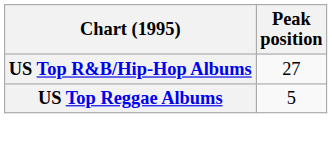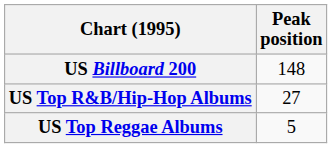 <table class="wikitable sortable plainrowheaders" style="text-align:center">
 <tr>
 <th scope="col">Chart (1995)</th>
 <th scope="col">Peak<br>position</th>
+</tr>
+<tr>
+<th scope="row">US <a href='#'><em>Billboard</em> 200</a></th>
+<td>148</td>
 </tr>
 <tr>
 <th scope="row">US <a href='#'>Top R&B/Hip-Hop Albums</a></th>
 <td>27</td>
 </tr>
 <tr>
 <th scope="row">US <a href='#'>Top Reggae Albums</a></th>
 <td>5</td>
 </tr>
 </table>
